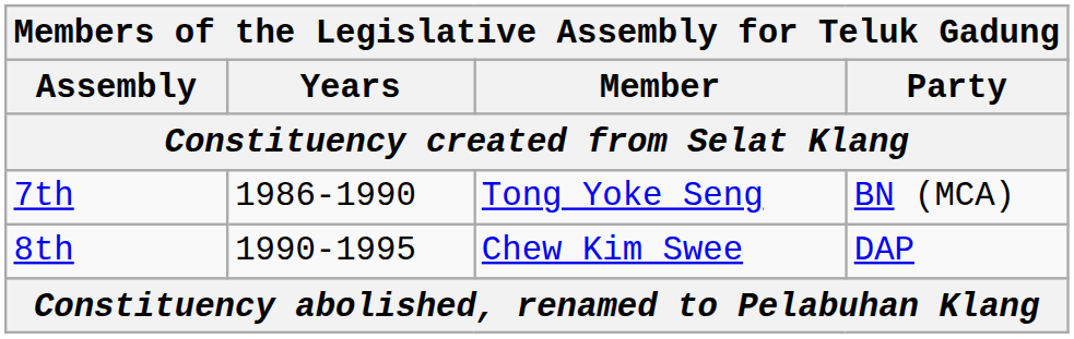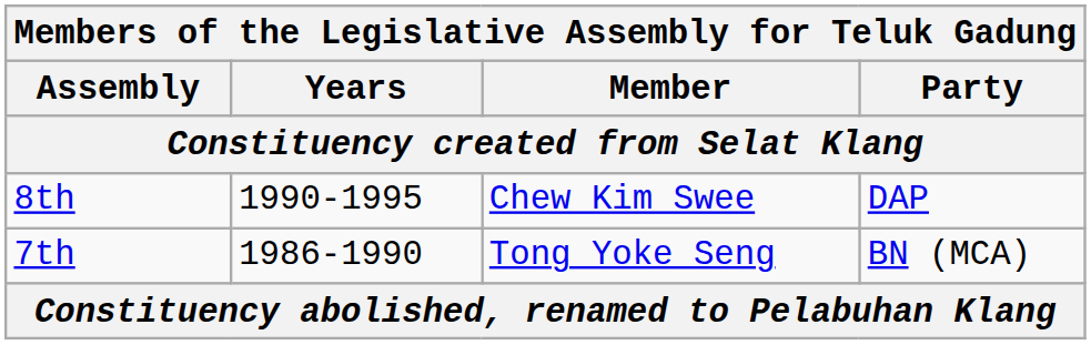 <table class=wikitable>
 <tr>
 <th colspan=4>Members of the Legislative Assembly for Teluk Gadung</th>
 </tr>
 <tr>
 <th>Assembly</th>
 <th>Years</th>
 <th>Member</th>
 <th>Party</th>
 </tr>
 <tr>
 <th colspan=4 align=center><em>Constituency created from Selat Klang</em></th>
 </tr>
 <tr>
+<td><a href='#'>8th</a></td>
+<td>1990-1995</td>
+<td><a href='#'>Chew Kim Swee</a></td>
+<td><a href='#'>DAP</a></td>
+</tr>
+<tr>
 <td><a href='#'>7th</a></td>
 <td>1986-1990</td>
 <td><a href='#'>Tong Yoke Seng</a></td>
 <td><a href='#'>BN</a> (MCA)</td>
 </tr>
 <tr>
-<td><a href='#'>8th</a></td>
-<td>1990-1995</td>
-<td><a href='#'>Chew Kim Swee</a></td>
-<td><a href='#'>DAP</a></td>
-</tr>
-<tr>
 <th colspan=4 align=center><em>Constituency abolished, renamed to Pelabuhan Klang</em></th>
 </tr>
 </table>
